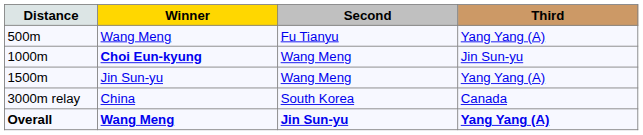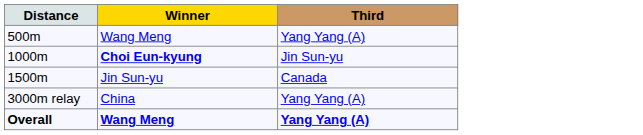 <table bgcolor="#f7f8ff" cellpadding="3" cellspacing="0" border="1" style="font-size: 95%; border: gray solid 1px; border-collapse: collapse;">
 <tr bgcolor="#CCCCCC">
 <td align="center" bgcolor="#DCE5E5" width="100"><strong>Distance</strong></td>
 <td align="center" bgcolor="gold" width="200"><strong>Winner</strong></td>
-<td align="center" bgcolor="silver" width="200"><strong>Second</strong></td>
 <td align="center" bgcolor="CC9966" width="200"><strong>Third</strong></td>
 </tr>
 <tr align="left">
 <td>500m</td>
 <td> <a href='#'>Wang Meng</a></td>
-<td> <a href='#'>Fu Tianyu</a></td>
 <td> <a href='#'>Yang Yang (A)</a></td>
 </tr>
 <tr align="left">
 <td>1000m</td>
 <td><strong> <a href='#'>Choi Eun-kyung</a></strong></td>
-<td> <a href='#'>Wang Meng</a></td>
 <td> <a href='#'>Jin Sun-yu</a></td>
 </tr>
 <tr align="left">
 <td>1500m</td>
 <td> <a href='#'>Jin Sun-yu</a></td>
-<td> <a href='#'>Wang Meng</a></td>
-<td> <a href='#'>Yang Yang (A)</a></td>
+<td> <a href='#'>Canada</a></td>
 </tr>
 <tr align="left">
 <td>3000m relay</td>
 <td> <a href='#'>China</a></td>
-<td> <a href='#'>South Korea</a></td>
-<td> <a href='#'>Canada</a></td>
+<td> <a href='#'>Yang Yang (A)</a></td>
 </tr>
 <tr align="left">
 <td><strong>Overall</strong></td>
 <td> <strong><a href='#'>Wang Meng</a></strong></td>
-<td> <strong><a href='#'>Jin Sun-yu</a></strong></td>
 <td> <strong><a href='#'>Yang Yang (A)</a></strong></td>
 </tr>
 </table>
